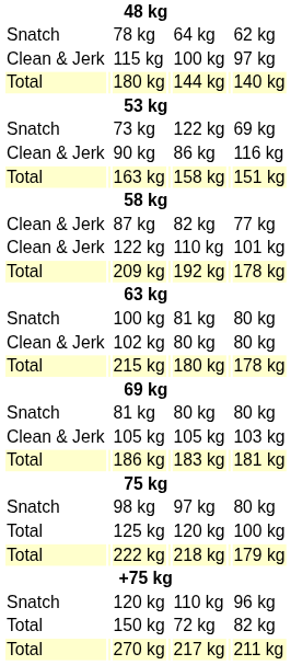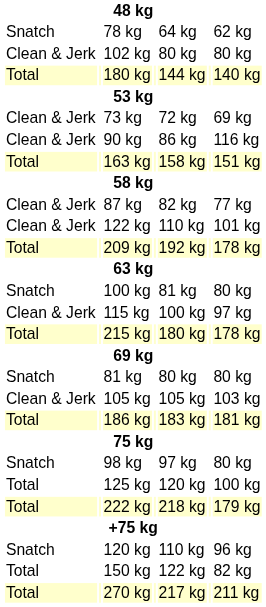 <table>
 <tr>
 <th colspan=7>48 kg</th>
 </tr>
 <tr>
 <td>Snatch</td>
 <td></td>
 <td>78 kg</td>
 <td></td>
 <td>64 kg</td>
 <td></td>
 <td>62 kg</td>
 </tr>
 <tr>
 <td>Clean & Jerk</td>
 <td></td>
-<td>115 kg</td>
+<td>102 kg</td>
 <td></td>
-<td>100 kg</td>
+<td>80 kg</td>
 <td></td>
-<td>97 kg</td>
+<td>80 kg</td>
 </tr>
 <tr bgcolor=ffffcc>
 <td>Total</td>
 <td></td>
 <td>180 kg</td>
 <td></td>
 <td>144 kg</td>
 <td></td>
 <td>140 kg</td>
 </tr>
 <tr>
 <th colspan=7>53 kg</th>
 </tr>
 <tr>
-<td>Snatch</td>
+<td>Clean & Jerk</td>
 <td></td>
 <td>73 kg</td>
 <td></td>
-<td>122 kg</td>
+<td>72 kg</td>
 <td></td>
 <td>69 kg</td>
 </tr>
 <tr>
 <td>Clean & Jerk</td>
 <td></td>
 <td>90 kg</td>
 <td></td>
 <td>86 kg</td>
 <td></td>
 <td>116 kg</td>
 </tr>
 <tr bgcolor=ffffcc>
 <td>Total</td>
 <td></td>
 <td>163 kg</td>
 <td></td>
 <td>158 kg</td>
 <td></td>
 <td>151 kg</td>
 </tr>
 <tr>
 <th colspan=7>58 kg</th>
 </tr>
 <tr>
 <td>Clean & Jerk</td>
 <td></td>
 <td>87 kg</td>
 <td></td>
 <td>82 kg</td>
 <td></td>
 <td>77 kg</td>
 </tr>
 <tr>
 <td>Clean & Jerk</td>
 <td></td>
 <td>122 kg</td>
 <td></td>
 <td>110 kg</td>
 <td></td>
 <td>101 kg</td>
 </tr>
 <tr bgcolor=ffffcc>
 <td>Total</td>
 <td></td>
 <td>209 kg</td>
 <td></td>
 <td>192 kg</td>
 <td></td>
 <td>178 kg</td>
 </tr>
 <tr>
 <th colspan=7>63 kg</th>
 </tr>
 <tr>
 <td>Snatch</td>
 <td></td>
 <td>100 kg</td>
 <td></td>
 <td>81 kg</td>
 <td></td>
 <td>80 kg</td>
 </tr>
 <tr>
 <td>Clean & Jerk</td>
 <td></td>
-<td>102 kg</td>
+<td>115 kg</td>
 <td></td>
-<td>80 kg</td>
+<td>100 kg</td>
 <td></td>
-<td>80 kg</td>
+<td>97 kg</td>
 </tr>
 <tr bgcolor=ffffcc>
 <td>Total</td>
 <td></td>
 <td>215 kg</td>
 <td></td>
 <td>180 kg</td>
 <td></td>
 <td>178 kg</td>
 </tr>
 <tr>
 <th colspan=7>69 kg</th>
 </tr>
 <tr>
 <td>Snatch</td>
 <td></td>
 <td>81 kg</td>
 <td></td>
 <td>80 kg</td>
 <td></td>
 <td>80 kg</td>
 </tr>
 <tr>
 <td>Clean & Jerk</td>
 <td></td>
 <td>105 kg</td>
 <td></td>
 <td>105 kg</td>
 <td></td>
 <td>103 kg</td>
 </tr>
 <tr bgcolor=ffffcc>
 <td>Total</td>
 <td></td>
 <td>186 kg</td>
 <td></td>
 <td>183 kg</td>
 <td></td>
 <td>181 kg</td>
 </tr>
 <tr>
 <th colspan=7>75 kg</th>
 </tr>
 <tr>
 <td>Snatch</td>
 <td></td>
 <td>98 kg</td>
 <td></td>
 <td>97 kg</td>
 <td></td>
 <td>80 kg</td>
 </tr>
 <tr>
 <td>Total</td>
 <td></td>
 <td>125 kg</td>
 <td></td>
 <td>120 kg</td>
 <td></td>
 <td>100 kg</td>
 </tr>
 <tr bgcolor=ffffcc>
 <td>Total</td>
 <td></td>
 <td>222 kg</td>
 <td></td>
 <td>218 kg</td>
 <td></td>
 <td>179 kg</td>
 </tr>
 <tr>
 <th colspan=7>+75 kg</th>
 </tr>
 <tr>
 <td>Snatch</td>
 <td></td>
 <td>120 kg</td>
 <td></td>
 <td>110 kg</td>
 <td></td>
 <td>96 kg</td>
 </tr>
 <tr>
 <td>Total</td>
 <td></td>
 <td>150 kg</td>
 <td></td>
-<td>72 kg</td>
+<td>122 kg</td>
 <td></td>
 <td>82 kg</td>
 </tr>
 <tr bgcolor=ffffcc>
 <td>Total</td>
 <td></td>
 <td>270 kg</td>
 <td></td>
 <td>217 kg</td>
 <td></td>
 <td>211 kg</td>
 </tr>
 </table>
